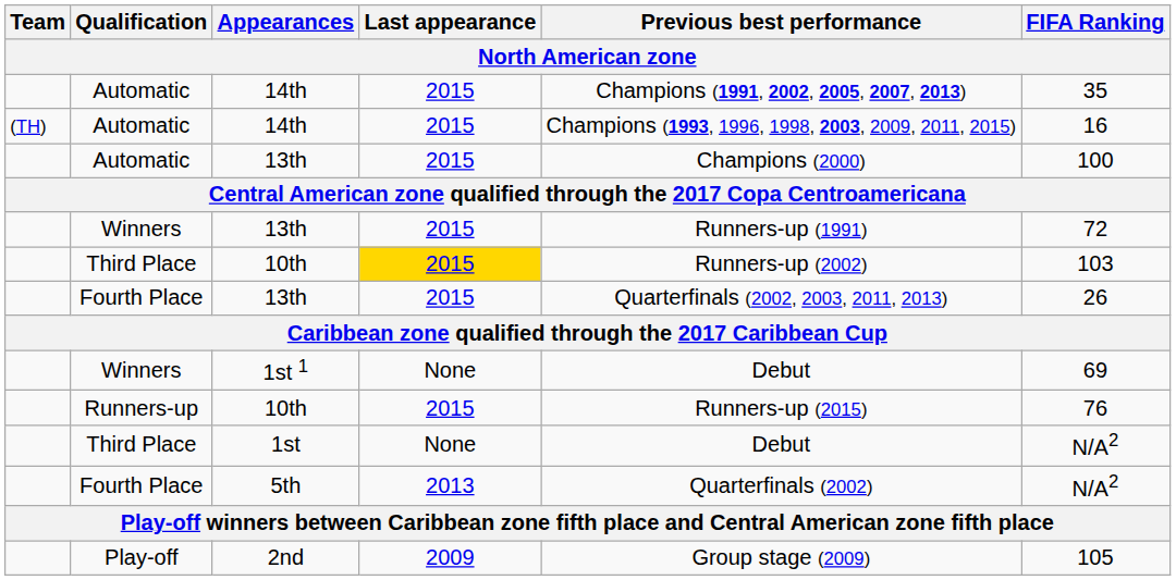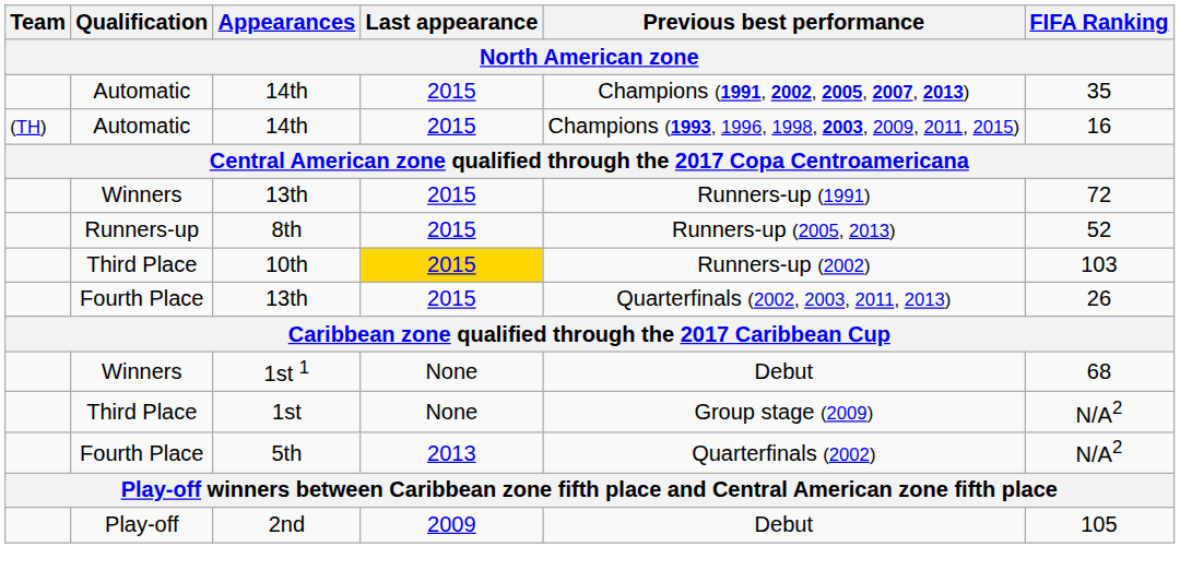 <table class="wikitable">
 <tr>
 <th style=>Team</th>
 <th style=>Qualification</th>
 <th style=><a href='#'>Appearances</a><br></th>
 <th style=>Last appearance</th>
 <th style=>Previous best performance</th>
 <th style=><a href='#'>FIFA Ranking</a></th>
 </tr>
 <tr>
 <th colspan=6><a href='#'>North American zone</a></th>
 </tr>
 <tr>
 <td align=left></td>
 <td align=center>Automatic</td>
 <td align=center>14th </td>
 <td align=center><a href='#'>2015</a></td>
 <td align=center>Champions <small>(<strong><a href='#'>1991</a></strong>, <strong><a href='#'>2002</a></strong>, <strong><a href='#'>2005</a></strong>, <strong><a href='#'>2007</a></strong>, <strong><a href='#'>2013</a></strong>)</small><br></td>
 <td align=center>35</td>
 </tr>
 <tr>
 <td align=left> <small>(<a href='#'>TH</a>)</small></td>
 <td align=center>Automatic</td>
 <td align=center>14th </td>
 <td align=center><a href='#'>2015</a></td>
 <td align=center>Champions <small>(<strong><a href='#'>1993</a></strong>, <a href='#'>1996</a>, <a href='#'>1998</a>, <strong><a href='#'>2003</a></strong>, <a href='#'>2009</a>, <a href='#'>2011</a>, <a href='#'>2015</a>)</small><br></td>
 <td align=center>16</td>
 </tr>
 <tr>
-<td align=left></td>
-<td align=center>Automatic</td>
-<td align=center>13th </td>
-<td align=center><a href='#'>2015</a></td>
-<td align=center>Champions <small>(<a href='#'>2000</a>)</small><br></td>
-<td align=center>100</td>
-</tr>
-<tr>
 <th colspan=6><a href='#'>Central American zone</a> qualified through the <a href='#'>2017 Copa Centroamericana</a></th>
 </tr>
 <tr>
 <td align=left></td>
 <td align=center>Winners</td>
 <td align=center>13th </td>
 <td align=center><a href='#'>2015</a></td>
 <td align=center>Runners-up <small>(<a href='#'>1991</a>)</small><br></td>
 <td align=center>72</td>
+</tr>
+<tr>
+<td align=left></td>
+<td align=center>Runners-up</td>
+<td align=center>8th </td>
+<td align=center><a href='#'>2015</a></td>
+<td align=center>Runners-up <small>(<a href='#'>2005</a>, <a href='#'>2013</a>)</small></td>
+<td align=center>52</td>
 </tr>
 <tr>
 <td align=left></td>
 <td align=center>Third Place</td>
 <td align=center>10th </td>
 <td align=center style="background: gold;"><a href='#'>2015</a></td>
 <td align=center>Runners-up <small>(<a href='#'>2002</a>)</small><br></td>
 <td align=center>103</td>
 </tr>
 <tr>
 <td align=left></td>
 <td align=center>Fourth Place</td>
 <td align=center>13th </td>
 <td align=center><a href='#'>2015</a></td>
 <td align=center>Quarterfinals <small>(<a href='#'>2002</a>, <a href='#'>2003</a>, <a href='#'>2011</a>, <a href='#'>2013</a>)</small><br></td>
 <td align=center>26</td>
 </tr>
 <tr>
 <th colspan=6><a href='#'>Caribbean zone</a> qualified through the <a href='#'>2017 Caribbean Cup</a></th>
 </tr>
 <tr>
 <td align=left></td>
 <td align=center>Winners</td>
 <td align=center>1st <sup>1</sup></td>
 <td align=center>None</td>
 <td align=center>Debut<br></td>
-<td align=center>69</td>
-</tr>
-<tr>
-<td align=left></td>
-<td align=center>Runners-up</td>
-<td align=center>10th </td>
-<td align=center><a href='#'>2015</a></td>
-<td align=center>Runners-up <small>(<a href='#'>2015</a>)</small></td>
-<td align=center>76</td>
+<td align=center>68</td>
 </tr>
 <tr>
 <td align=left></td>
 <td align=center>Third Place</td>
 <td align=center>1st </td>
 <td align=center>None</td>
-<td align=center>Debut</td>
+<td align=center>Group stage <small>(<a href='#'>2009</a>)</small><br></td>
 <td align=center>N/A<sup>2</sup></td>
 </tr>
 <tr>
 <td align=left></td>
 <td align=center>Fourth Place</td>
 <td align=center>5th </td>
 <td align=center><a href='#'>2013</a></td>
 <td align=center>Quarterfinals <small>(<a href='#'>2002</a>)</small></td>
 <td align=center>N/A<sup>2</sup></td>
 </tr>
 <tr>
 <th colspan=6><a href='#'>Play-off</a> winners between Caribbean zone fifth place and Central American zone fifth place</th>
 </tr>
 <tr>
 <td align=left></td>
 <td align=center>Play-off</td>
 <td align=center>2nd </td>
 <td align=center><a href='#'>2009</a></td>
-<td align=center>Group stage <small>(<a href='#'>2009</a>)</small><br></td>
+<td align=center>Debut</td>
 <td align=center>105</td>
 </tr>
 </table>
